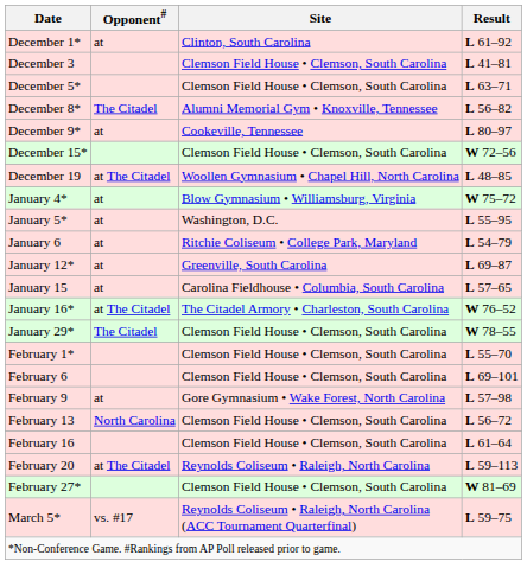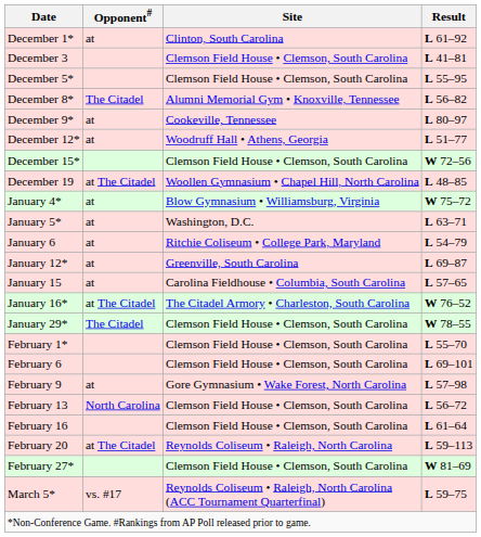 <table class="wikitable" style="font-size:95%;">
 <tr>
 <th>Date</th>
 <th>Opponent<sup>#</sup></th>
 <th>Site</th>
 <th>Result</th>
 </tr>
 <tr style="background: #ffdddd;">
 <td>December 1*</td>
 <td>at </td>
 <td><a href='#'>Clinton, South Carolina</a></td>
 <td><strong>L</strong> 61–92</td>
 </tr>
 <tr style="background: #ffdddd;">
 <td>December 3</td>
 <td></td>
 <td><a href='#'>Clemson Field House</a> • <a href='#'>Clemson, South Carolina</a></td>
 <td><strong>L</strong> 41–81</td>
 </tr>
 <tr style="background: #ffdddd;">
 <td>December 5*</td>
 <td></td>
 <td>Clemson Field House • Clemson, South Carolina</td>
-<td><strong>L</strong> 63–71</td>
+<td><strong>L</strong> 55–95</td>
 </tr>
 <tr style="background: #ffdddd;">
 <td>December 8*</td>
 <td><a href='#'>The Citadel</a></td>
 <td><a href='#'>Alumni Memorial Gym</a> • <a href='#'>Knoxville, Tennessee</a></td>
 <td><strong>L</strong> 56–82</td>
 </tr>
 <tr style="background: #ffdddd;">
 <td>December 9*</td>
 <td>at </td>
 <td><a href='#'>Cookeville, Tennessee</a></td>
 <td><strong>L</strong> 80–97</td>
+</tr>
+<tr style="background: #ffdddd;">
+<td>December 12*</td>
+<td>at </td>
+<td><a href='#'>Woodruff Hall</a> • <a href='#'>Athens, Georgia</a></td>
+<td><strong>L</strong> 51–77</td>
 </tr>
 <tr style="background: #ddffdd;">
 <td>December 15*</td>
 <td></td>
 <td>Clemson Field House • Clemson, South Carolina</td>
 <td><strong>W</strong> 72–56</td>
 </tr>
 <tr style="background: #ffdddd;">
 <td>December 19</td>
 <td>at <a href='#'>The Citadel</a></td>
 <td><a href='#'>Woollen Gymnasium</a> • <a href='#'>Chapel Hill, North Carolina</a></td>
 <td><strong>L</strong> 48–85</td>
 </tr>
 <tr style="background: #ddffdd;">
 <td>January 4*</td>
 <td>at </td>
 <td><a href='#'>Blow Gymnasium</a> • <a href='#'>Williamsburg, Virginia</a></td>
 <td><strong>W</strong> 75–72</td>
 </tr>
 <tr style="background: #ffdddd;">
 <td>January 5*</td>
 <td>at </td>
 <td>Washington, D.C.</td>
-<td><strong>L</strong> 55–95</td>
+<td><strong>L</strong> 63–71</td>
 </tr>
 <tr style="background: #ffdddd;">
 <td>January 6</td>
 <td>at </td>
 <td><a href='#'>Ritchie Coliseum</a> • <a href='#'>College Park, Maryland</a></td>
 <td><strong>L</strong> 54–79</td>
 </tr>
 <tr style="background: #ffdddd;">
 <td>January 12*</td>
 <td>at </td>
 <td><a href='#'>Greenville, South Carolina</a></td>
 <td><strong>L</strong> 69–87</td>
 </tr>
 <tr style="background: #ffdddd;">
 <td>January 15</td>
 <td>at </td>
 <td>Carolina Fieldhouse • <a href='#'>Columbia, South Carolina</a></td>
 <td><strong>L</strong> 57–65</td>
 </tr>
 <tr style="background: #ddffdd;">
 <td>January 16*</td>
 <td>at <a href='#'>The Citadel</a></td>
 <td><a href='#'>The Citadel Armory</a> • <a href='#'>Charleston, South Carolina</a></td>
 <td><strong>W</strong> 76–52</td>
 </tr>
 <tr style="background: #ddffdd;">
 <td>January 29*</td>
 <td><a href='#'>The Citadel</a></td>
 <td>Clemson Field House • Clemson, South Carolina</td>
 <td><strong>W</strong> 78–55</td>
 </tr>
 <tr style="background: #ffdddd;">
 <td>February 1*</td>
 <td></td>
 <td>Clemson Field House • Clemson, South Carolina</td>
 <td><strong>L</strong> 55–70</td>
 </tr>
 <tr style="background: #ffdddd;">
 <td>February 6</td>
 <td></td>
 <td>Clemson Field House • Clemson, South Carolina</td>
 <td><strong>L</strong> 69–101</td>
 </tr>
 <tr style="background: #ffdddd;">
 <td>February 9</td>
 <td>at </td>
 <td>Gore Gymnasium • <a href='#'>Wake Forest, North Carolina</a></td>
 <td><strong>L</strong> 57–98</td>
 </tr>
 <tr style="background: #ffdddd;">
 <td>February 13</td>
 <td><a href='#'>North Carolina</a></td>
 <td>Clemson Field House • Clemson, South Carolina</td>
 <td><strong>L</strong> 56–72</td>
 </tr>
 <tr style="background: #ffdddd;">
 <td>February 16</td>
 <td></td>
 <td>Clemson Field House • Clemson, South Carolina</td>
 <td><strong>L</strong> 61–64</td>
 </tr>
 <tr style="background: #ffdddd;">
 <td>February 20</td>
 <td>at <a href='#'>The Citadel</a></td>
 <td><a href='#'>Reynolds Coliseum</a> • <a href='#'>Raleigh, North Carolina</a></td>
 <td><strong>L</strong> 59–113</td>
 </tr>
 <tr style="background: #ddffdd;">
 <td>February 27*</td>
 <td></td>
 <td>Clemson Field House • Clemson, South Carolina</td>
 <td><strong>W</strong> 81–69</td>
 </tr>
 <tr style="background: #ffdddd;">
 <td>March 5*</td>
 <td>vs. #17 </td>
 <td><a href='#'>Reynolds Coliseum</a> • <a href='#'>Raleigh, North Carolina</a><br>(<a href='#'>ACC Tournament Quarterfinal</a>)</td>
 <td><strong>L</strong> 59–75</td>
 </tr>
 <tr style="background:#f9f9f9;">
 <td colspan=4><small>*Non-Conference Game. #Rankings from AP Poll released prior to game.</small></td>
 </tr>
 </table>
